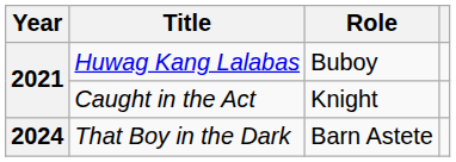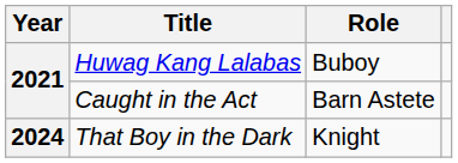 <table class="wikitable sortable plainrowheaders">
 <tr>
 <th scope="col">Year</th>
 <th scope="col">Title</th>
 <th scope="col">Role</th>
 <th scope="col" class="unsortable"></th>
 </tr>
 <tr>
 <th scope="row" rowspan="2">2021</th>
 <td><em><a href='#'>Huwag Kang Lalabas</a></em></td>
 <td>Buboy</td>
 <td></td>
 </tr>
 <tr>
 <td><em>Caught in the Act</em></td>
-<td>Knight <br> </td>
+<td>Barn Astete</td>
 <td></td>
 </tr>
 <tr>
 <th scope="row" rowspan="1">2024</th>
 <td><em>That Boy in the Dark</em></td>
-<td>Barn Astete</td>
+<td>Knight <br> </td>
 <td></td>
 </tr>
 </table>
